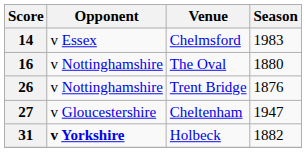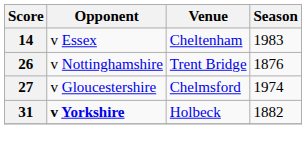 <table class="wikitable">
 <tr>
 <th>Score</th>
 <th>Opponent</th>
 <th>Venue</th>
 <th>Season</th>
 </tr>
 <tr>
 <th>14</th>
 <td>v <a href='#'>Essex</a></td>
-<td><a href='#'>Chelmsford</a></td>
+<td><a href='#'>Cheltenham</a></td>
 <td>1983</td>
-</tr>
-<tr>
-<th>16</th>
-<td>v <a href='#'>Nottinghamshire</a></td>
-<td><a href='#'>The Oval</a></td>
-<td>1880</td>
 </tr>
 <tr>
 <th>26</th>
 <td>v <a href='#'>Nottinghamshire</a></td>
 <td><a href='#'>Trent Bridge</a></td>
 <td>1876</td>
 </tr>
 <tr>
 <th>27</th>
 <td>v <a href='#'>Gloucestershire</a></td>
-<td><a href='#'>Cheltenham</a></td>
-<td>1947</td>
+<td><a href='#'>Chelmsford</a></td>
+<td>1974</td>
 </tr>
 <tr>
 <th>31</th>
 <td><strong>v <a href='#'>Yorkshire</a></strong></td>
 <td><a href='#'>Holbeck</a></td>
 <td>1882</td>
 </tr>
 <tr>
 </tr>
 </table>
